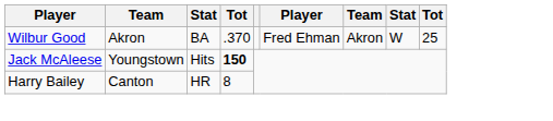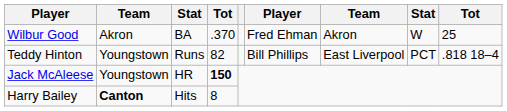 <table class="wikitable">
 <tr>
 <th>Player</th>
 <th>Team</th>
 <th>Stat</th>
 <th>Tot</th>
 <th></th>
 <th>Player</th>
 <th>Team</th>
 <th>Stat</th>
 <th>Tot</th>
 </tr>
 <tr>
 <td><a href='#'>Wilbur Good</a></td>
 <td>Akron</td>
 <td>BA</td>
 <td>.370</td>
 <td></td>
 <td>Fred Ehman</td>
 <td>Akron</td>
 <td>W</td>
 <td>25</td>
 </tr>
 <tr>
+<td>Teddy Hinton</td>
+<td>Youngstown</td>
+<td>Runs</td>
+<td>82</td>
+<td></td>
+<td>Bill Phillips</td>
+<td>East Liverpool</td>
+<td>PCT</td>
+<td>.818 18–4</td>
+</tr>
+<tr>
 <td><a href='#'>Jack McAleese</a></td>
 <td>Youngstown</td>
-<td>Hits</td>
+<td>HR</td>
 <td><strong>150</strong></td>
 </tr>
 <tr>
 <td>Harry Bailey</td>
-<td>Canton</td>
-<td>HR</td>
+<td><strong>Canton</strong></td>
+<td>Hits</td>
 <td>8</td>
 </tr>
 </table>
